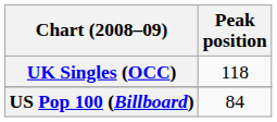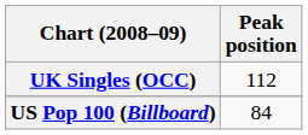 <table class="wikitable sortable plainrowheaders" style="text-align:center">
 <tr>
 <th scope="col">Chart (2008–09)</th>
 <th scope="col">Peak<br>position</th>
 </tr>
 <tr>
 <th scope="row"><a href='#'>UK Singles</a> (<a href='#'>OCC</a>)</th>
-<td>118</td>
+<td>112</td>
 </tr>
 <tr>
 </tr>
 <tr>
 <th scope="row">US <a href='#'>Pop 100</a> (<em><a href='#'>Billboard</a></em>)</th>
 <td>84</td>
 </tr>
 </table>
